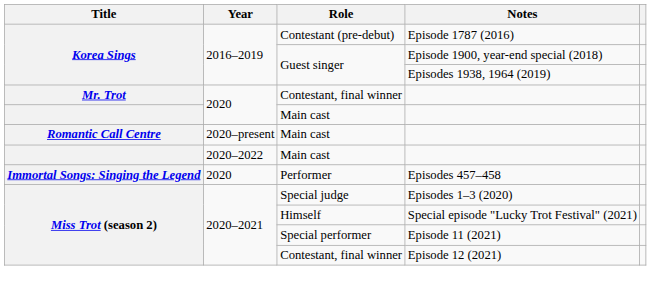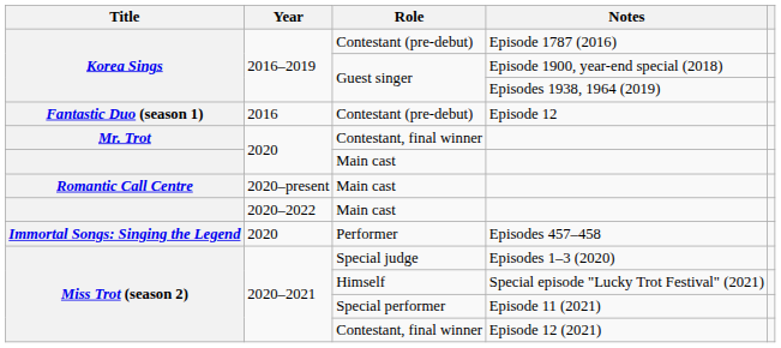 <table class="wikitable sortable plainrowheaders">
 <tr>
 <th scope="col">Title</th>
 <th scope="col">Year</th>
 <th scope="col">Role</th>
 <th scope="col" class="unsortable">Notes</th>
 <th class="unsortable"></th>
 </tr>
 <tr>
 <th scope="row" rowspan="3"><em><a href='#'>Korea Sings</a></em></th>
 <td rowspan="3">2016–2019</td>
 <td>Contestant (pre-debut)</td>
 <td>Episode 1787 (2016)</td>
 <td style="text-align:center;"></td>
 </tr>
 <tr>
 <td rowspan="2">Guest singer</td>
 <td>Episode 1900, year-end special (2018)</td>
 <td style="text-align:center;"></td>
 </tr>
 <tr>
 <td>Episodes 1938, 1964 (2019)</td>
+<td style="text-align:center;"></td>
+</tr>
+<tr>
+<th scope="row"><em><a href='#'>Fantastic Duo</a></em> (season 1)</th>
+<td>2016</td>
+<td>Contestant (pre-debut)</td>
+<td>Episode 12</td>
 <td style="text-align:center;"></td>
 </tr>
 <tr>
 <th scope="row"><em><a href='#'>Mr. Trot</a></em></th>
 <td rowspan="2">2020</td>
 <td>Contestant, final winner</td>
 <td></td>
 <td style="text-align:center;"></td>
 </tr>
 <tr>
 <th scope="row"><em></em></th>
 <td>Main cast </td>
 <td></td>
 <td style="text-align:center;"></td>
 </tr>
 <tr>
 <th scope="row"><em><a href='#'>Romantic Call Centre</a></em></th>
 <td>2020–present</td>
 <td>Main cast </td>
 <td></td>
 <td style="text-align:center;"></td>
 </tr>
 <tr>
 <th scope="row"><em></em></th>
 <td>2020–2022</td>
 <td>Main cast<br></td>
 <td></td>
 <td style="text-align:center;"></td>
 </tr>
 <tr>
 <th scope="row"><em><a href='#'>Immortal Songs: Singing the Legend</a></em></th>
 <td rowspan="1">2020</td>
 <td>Performer </td>
 <td>Episodes 457–458</td>
 <td style="text-align:center;"></td>
 </tr>
 <tr>
 <th scope="row" rowspan="4"><em><a href='#'>Miss Trot</a></em> (season 2)</th>
 <td rowspan="4">2020–2021</td>
 <td>Special judge </td>
 <td>Episodes 1–3 (2020)</td>
 <td style="text-align:center;"></td>
 </tr>
 <tr>
 <td>Himself </td>
 <td>Special episode "Lucky Trot Festival" (2021)</td>
 <td style="text-align:center;"></td>
 </tr>
 <tr>
 <td>Special performer </td>
 <td>Episode 11 (2021)</td>
 <td style="text-align:center;"></td>
 </tr>
 <tr>
 <td>Contestant, final winner</td>
 <td>Episode 12 (2021)</td>
 <td style="text-align:center;"></td>
 </tr>
 </table>
